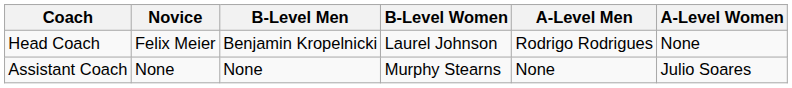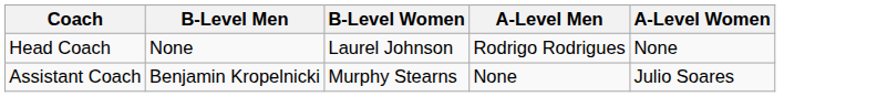 <table class="wikitable">
 <tr>
 <th>Coach</th>
-<th>Novice</th>
 <th>B-Level Men</th>
 <th>B-Level Women</th>
 <th>A-Level Men</th>
 <th>A-Level Women</th>
 </tr>
 <tr>
 <td>Head Coach</td>
-<td>Felix Meier</td>
-<td>Benjamin Kropelnicki</td>
+<td>None</td>
 <td>Laurel Johnson</td>
 <td>Rodrigo Rodrigues</td>
 <td>None</td>
 </tr>
 <tr>
 <td>Assistant Coach</td>
-<td>None</td>
-<td>None</td>
+<td>Benjamin Kropelnicki</td>
 <td>Murphy Stearns</td>
 <td>None</td>
 <td>Julio Soares</td>
 </tr>
 </table>
